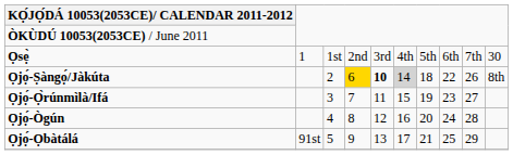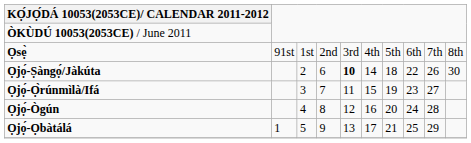 <table class="wikitable">
 <tr>
 <th>KỌ́JỌ́DÁ 10053(2053CE)/ CALENDAR 2011-2012</th>
 </tr>
 <tr>
 <td><strong>ÒKÙDÚ 10053(2053CE)</strong> / June 2011</td>
 </tr>
 <tr>
 <td><strong>Ọsẹ̀</strong></td>
-<td>1</td>
+<td>91st</td>
 <td>1st</td>
 <td>2nd</td>
 <td>3rd</td>
 <td>4th</td>
 <td>5th</td>
 <td>6th</td>
 <td>7th</td>
-<td>30</td>
+<td>8th</td>
 </tr>
 <tr>
 <td><strong>Ọjọ́-Ṣàngọ́/Jàkúta</strong></td>
 <td></td>
 <td>2</td>
-<td style="background: gold;">6</td>
+<td>6</td>
 <td><strong>10</strong></td>
-<td style="background: lightgrey;">14</td>
+<td>14</td>
 <td>18</td>
 <td>22</td>
 <td>26</td>
-<td>8th</td>
+<td>30</td>
 </tr>
 <tr>
 <td><strong>Ọjọ́-Ọ̀rúnmìlà/Ifá</strong></td>
 <td></td>
 <td>3</td>
 <td>7</td>
 <td>11</td>
 <td>15</td>
 <td>19</td>
 <td>23</td>
 <td>27</td>
 <td></td>
 </tr>
 <tr>
 <td><strong>Ọjọ́-Ògún</strong></td>
 <td></td>
 <td>4</td>
 <td>8</td>
 <td>12</td>
 <td>16</td>
 <td>20</td>
 <td>24</td>
 <td>28</td>
 <td></td>
 </tr>
 <tr>
 <td><strong>Ọjọ́-Ọbàtálá</strong></td>
-<td>91st</td>
+<td>1</td>
 <td>5</td>
 <td>9</td>
 <td>13</td>
 <td>17</td>
 <td>21</td>
 <td>25</td>
 <td>29</td>
 <td></td>
 </tr>
 <tr>
 </tr>
 </table>
